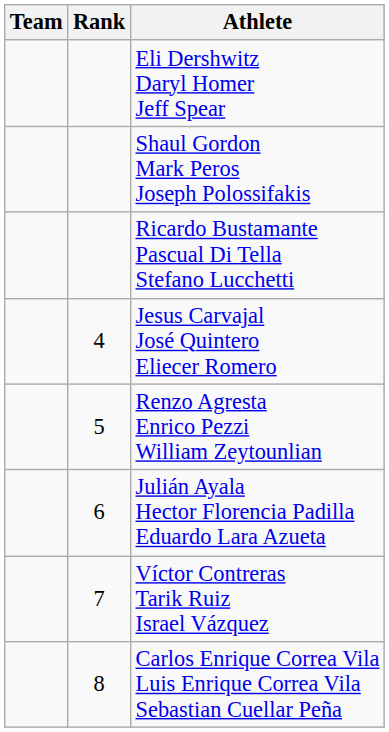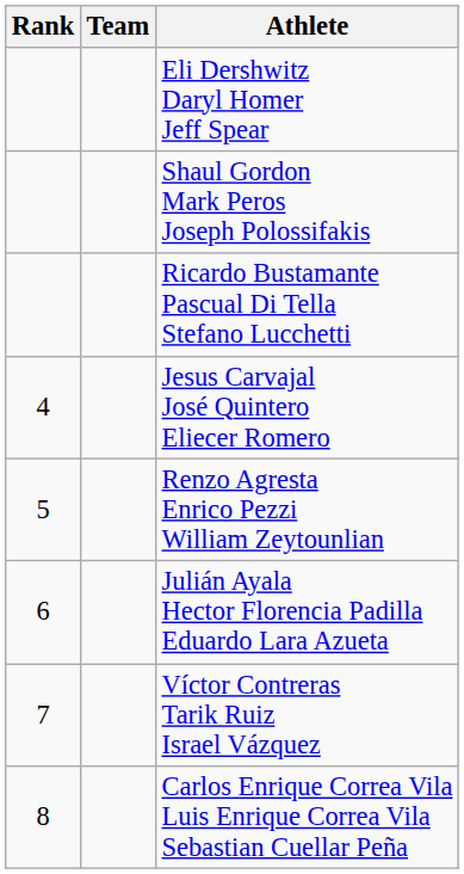 <table class="wikitable sortable" style="text-align:center">
 <tr>
+<th>Rank</th>
 <th>Team</th>
-<th>Rank</th>
 <th class="unsortable">Athlete</th>
 </tr>
 <tr>
+<td></td>
 <td align="left"></td>
-<td></td>
 <td align="left"><a href='#'>Eli Dershwitz</a><br><a href='#'>Daryl Homer</a><br><a href='#'>Jeff Spear</a></td>
 </tr>
 <tr>
+<td></td>
 <td align="left"></td>
-<td></td>
 <td align="left"><a href='#'>Shaul Gordon</a><br><a href='#'>Mark Peros</a><br><a href='#'>Joseph Polossifakis</a></td>
 </tr>
 <tr>
+<td></td>
 <td align="left"></td>
-<td></td>
 <td align="left"><a href='#'>Ricardo Bustamante</a><br><a href='#'>Pascual Di Tella</a><br><a href='#'>Stefano Lucchetti</a></td>
 </tr>
 <tr>
+<td>4</td>
 <td align="left"></td>
-<td>4</td>
 <td align="left"><a href='#'>Jesus Carvajal</a><br><a href='#'>José Quintero</a><br><a href='#'>Eliecer Romero</a></td>
 </tr>
 <tr>
+<td>5</td>
 <td align="left"></td>
-<td>5</td>
 <td align="left"><a href='#'>Renzo Agresta</a><br><a href='#'>Enrico Pezzi</a><br><a href='#'>William Zeytounlian</a></td>
 </tr>
 <tr>
+<td>6</td>
 <td align="left"></td>
-<td>6</td>
 <td align="left"><a href='#'>Julián Ayala</a><br><a href='#'>Hector Florencia Padilla</a><br><a href='#'>Eduardo Lara Azueta</a></td>
 </tr>
 <tr>
+<td>7</td>
 <td align="left"></td>
-<td>7</td>
 <td align="left"><a href='#'>Víctor Contreras</a><br><a href='#'>Tarik Ruiz</a><br><a href='#'>Israel Vázquez</a></td>
 </tr>
 <tr>
+<td>8</td>
 <td align="left"></td>
-<td>8</td>
 <td align="left"><a href='#'>Carlos Enrique Correa Vila</a><br><a href='#'>Luis Enrique Correa Vila</a><br><a href='#'>Sebastian Cuellar Peña</a></td>
 </tr>
 </table>
